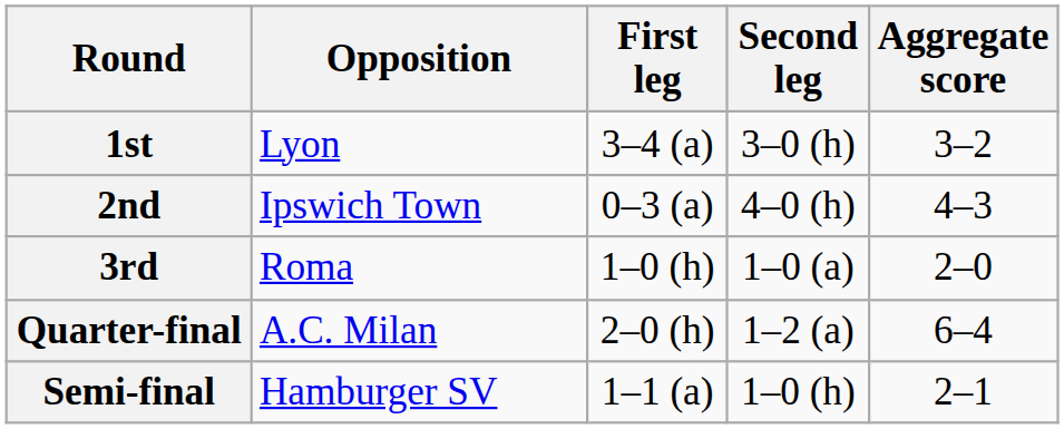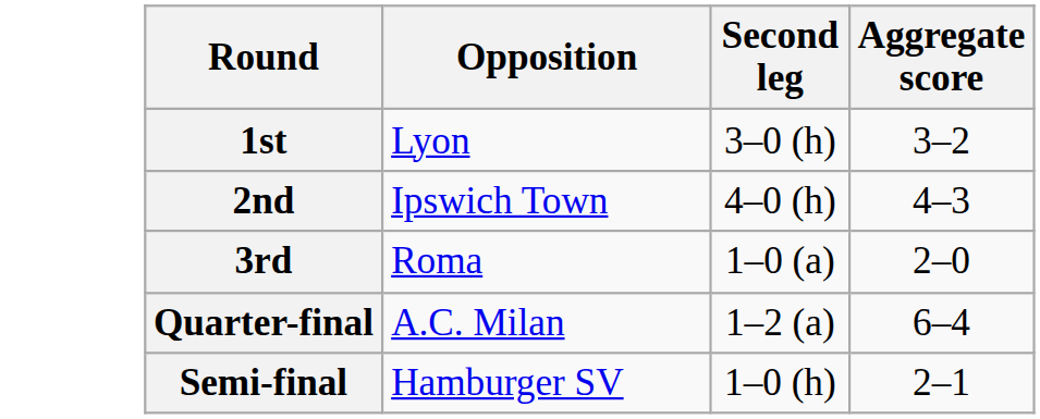 <table class="wikitable plainrowheaders" style="text-align:center;margin-left:1em;float:right">
 <tr>
 <th scope=col>Round</th>
 <th scope="col" style="width:130px;">Opposition</th>
-<th scope="col" style="width:50px;">First leg</th>
 <th scope="col" style="width:50px;">Second leg</th>
 <th scope="col" style="width:50px;">Aggregate score</th>
 </tr>
 <tr>
 <th scope=row style="text-align:center">1st</th>
 <td align="left"> <a href='#'>Lyon</a></td>
-<td>3–4 (a)</td>
 <td>3–0 (h)</td>
 <td>3–2</td>
 </tr>
 <tr>
 <th scope=row style="text-align:center">2nd</th>
 <td align="left"> <a href='#'>Ipswich Town</a></td>
-<td>0–3 (a)</td>
 <td>4–0 (h)</td>
 <td>4–3</td>
 </tr>
 <tr>
 <th scope=row style="text-align:center">3rd</th>
 <td align="left"> <a href='#'>Roma</a></td>
-<td>1–0 (h)</td>
 <td>1–0 (a)</td>
 <td>2–0</td>
 </tr>
 <tr>
 <th scope=row style="text-align:center">Quarter-final</th>
 <td align="left"> <a href='#'>A.C. Milan</a></td>
-<td>2–0 (h)</td>
 <td>1–2 (a)</td>
 <td>6–4</td>
 </tr>
 <tr>
 <th scope=row style="text-align:center">Semi-final</th>
 <td align="left"> <a href='#'>Hamburger SV</a></td>
-<td>1–1 (a)</td>
 <td>1–0 (h)</td>
 <td>2–1</td>
 </tr>
 </table>
